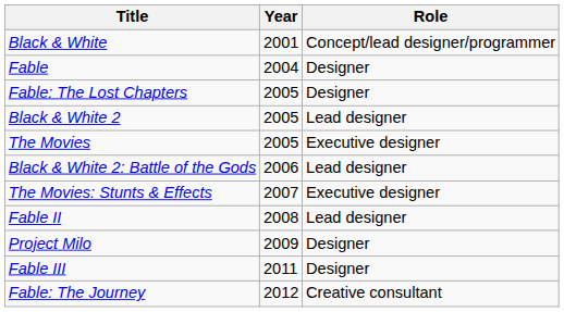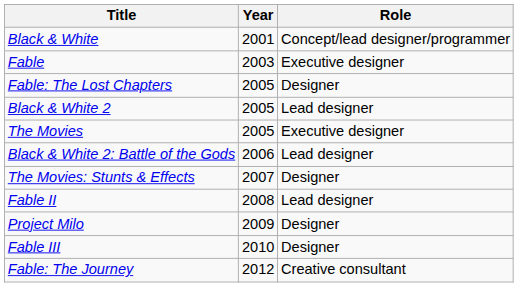 <table class="wikitable">
 <tr>
 <th>Title</th>
 <th>Year</th>
 <th>Role</th>
 </tr>
 <tr>
 <td><em><a href='#'>Black & White</a></em></td>
 <td>2001</td>
 <td>Concept/lead designer/programmer</td>
 </tr>
 <tr>
 <td><em><a href='#'>Fable</a></em></td>
-<td>2004</td>
-<td>Designer</td>
+<td>2003</td>
+<td>Executive designer</td>
 </tr>
 <tr>
 <td><em><a href='#'>Fable: The Lost Chapters</a></em></td>
 <td>2005</td>
 <td>Designer</td>
 </tr>
 <tr>
 <td><em><a href='#'>Black & White 2</a></em></td>
 <td>2005</td>
 <td>Lead designer</td>
 </tr>
 <tr>
 <td><em><a href='#'>The Movies</a></em></td>
 <td>2005</td>
 <td>Executive designer</td>
 </tr>
 <tr>
 <td><em><a href='#'>Black & White 2: Battle of the Gods</a></em></td>
 <td>2006</td>
 <td>Lead designer</td>
 </tr>
 <tr>
 <td><em><a href='#'>The Movies: Stunts & Effects</a></em></td>
 <td>2007</td>
-<td>Executive designer</td>
+<td>Designer</td>
 </tr>
 <tr>
 <td><em><a href='#'>Fable II</a></em></td>
 <td>2008</td>
 <td>Lead designer</td>
 </tr>
 <tr>
 <td><em><a href='#'>Project Milo</a></em></td>
 <td>2009</td>
 <td>Designer</td>
 </tr>
 <tr>
 <td><em><a href='#'>Fable III</a></em></td>
-<td>2011</td>
+<td>2010</td>
 <td>Designer</td>
 </tr>
 <tr>
 <td><em><a href='#'>Fable: The Journey</a></em></td>
 <td>2012</td>
 <td>Creative consultant</td>
 </tr>
 </table>
